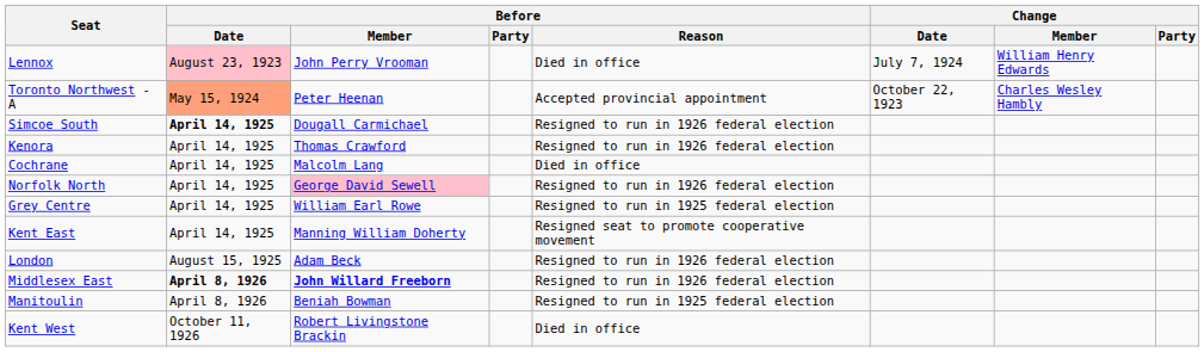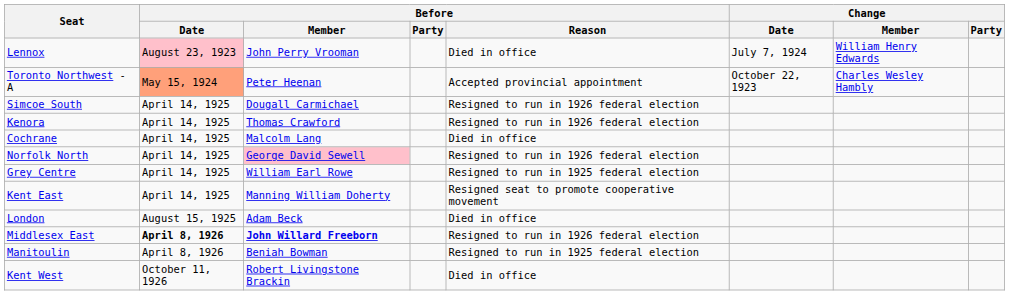 <table class="wikitable" style="border: none;">
 <tr>
 <th rowspan="2">Seat</th>
 <th colspan="4">Before</th>
 <th colspan="3">Change</th>
 </tr>
 <tr>
 <th>Date</th>
 <th>Member</th>
 <th>Party</th>
 <th>Reason</th>
 <th>Date</th>
 <th>Member</th>
 <th>Party</th>
 </tr>
 <tr>
 <td><a href='#'>Lennox</a></td>
 <td style="background: pink;">August 23, 1923</td>
 <td><a href='#'>John Perry Vrooman</a></td>
 <td></td>
 <td>Died in office</td>
 <td>July 7, 1924</td>
 <td><a href='#'>William Henry Edwards</a></td>
 <td></td>
 </tr>
 <tr>
 <td><a href='#'>Toronto Northwest</a> - A</td>
 <td style="background: lightsalmon;">May 15, 1924</td>
 <td><a href='#'>Peter Heenan</a></td>
 <td></td>
 <td>Accepted provincial appointment</td>
 <td>October 22, 1923</td>
 <td><a href='#'>Charles Wesley Hambly</a></td>
 <td></td>
 </tr>
 <tr>
 <td><a href='#'>Simcoe South</a></td>
-<td><strong>April 14, 1925</strong></td>
+<td>April 14, 1925</td>
 <td><a href='#'>Dougall Carmichael</a></td>
 <td></td>
 <td>Resigned to run in 1926 federal election</td>
 <td></td>
 <td></td>
 <td></td>
 </tr>
 <tr>
 <td><a href='#'>Kenora</a></td>
 <td>April 14, 1925</td>
 <td><a href='#'>Thomas Crawford</a></td>
 <td></td>
 <td>Resigned to run in 1926 federal election</td>
 <td></td>
 <td></td>
 <td></td>
 </tr>
 <tr>
 <td><a href='#'>Cochrane</a></td>
 <td>April 14, 1925</td>
 <td><a href='#'>Malcolm Lang</a></td>
 <td></td>
 <td>Died in office</td>
 <td></td>
 <td></td>
 <td></td>
 </tr>
 <tr>
 <td><a href='#'>Norfolk North</a></td>
 <td>April 14, 1925</td>
 <td style="background: pink;"><a href='#'>George David Sewell</a></td>
 <td></td>
 <td>Resigned to run in 1926 federal election</td>
 <td></td>
 <td></td>
 <td></td>
 </tr>
 <tr>
 <td><a href='#'>Grey Centre</a></td>
 <td>April 14, 1925</td>
 <td><a href='#'>William Earl Rowe</a></td>
 <td></td>
 <td>Resigned to run in 1925 federal election</td>
 <td></td>
 <td></td>
 <td></td>
 </tr>
 <tr>
 <td><a href='#'>Kent East</a></td>
 <td>April 14, 1925</td>
 <td><a href='#'>Manning William Doherty</a></td>
 <td></td>
 <td>Resigned seat to promote cooperative movement</td>
 <td></td>
 <td></td>
 <td></td>
 </tr>
 <tr>
 <td><a href='#'>London</a></td>
 <td>August 15, 1925</td>
 <td><a href='#'>Adam Beck</a></td>
 <td></td>
-<td>Resigned to run in 1926 federal election</td>
+<td>Died in office</td>
 <td></td>
 <td></td>
 <td></td>
 </tr>
 <tr>
 <td><a href='#'>Middlesex East</a></td>
 <td><strong>April 8, 1926</strong></td>
 <td><strong><a href='#'>John Willard Freeborn</a></strong></td>
 <td></td>
 <td>Resigned to run in 1926 federal election</td>
 <td></td>
 <td></td>
 <td></td>
 </tr>
 <tr>
 <td><a href='#'>Manitoulin</a></td>
 <td>April 8, 1926</td>
 <td><a href='#'>Beniah Bowman</a></td>
 <td></td>
 <td>Resigned to run in 1925 federal election</td>
 <td></td>
 <td></td>
 <td></td>
 </tr>
 <tr>
 <td><a href='#'>Kent West</a></td>
 <td>October 11, 1926</td>
 <td><a href='#'>Robert Livingstone Brackin</a></td>
 <td></td>
 <td>Died in office</td>
 <td></td>
 <td></td>
 <td></td>
 </tr>
 </table>
